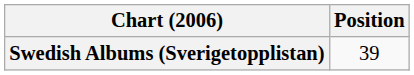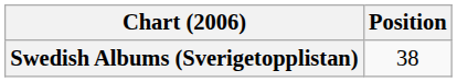 <table class="wikitable plainrowheaders" style="text-align:center">
 <tr>
 <th scope="col">Chart (2006)</th>
 <th scope="col">Position</th>
 </tr>
 <tr>
 <th scope="row">Swedish Albums (Sverigetopplistan)</th>
-<td>39</td>
+<td>38</td>
 </tr>
 </table>
